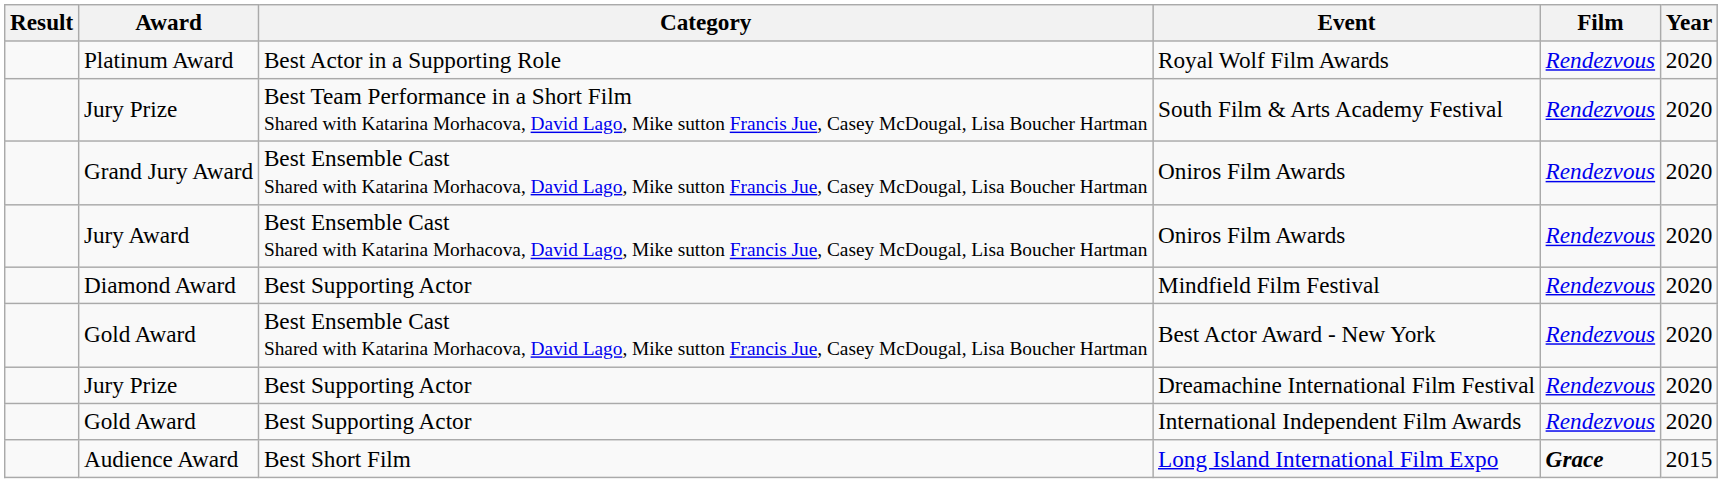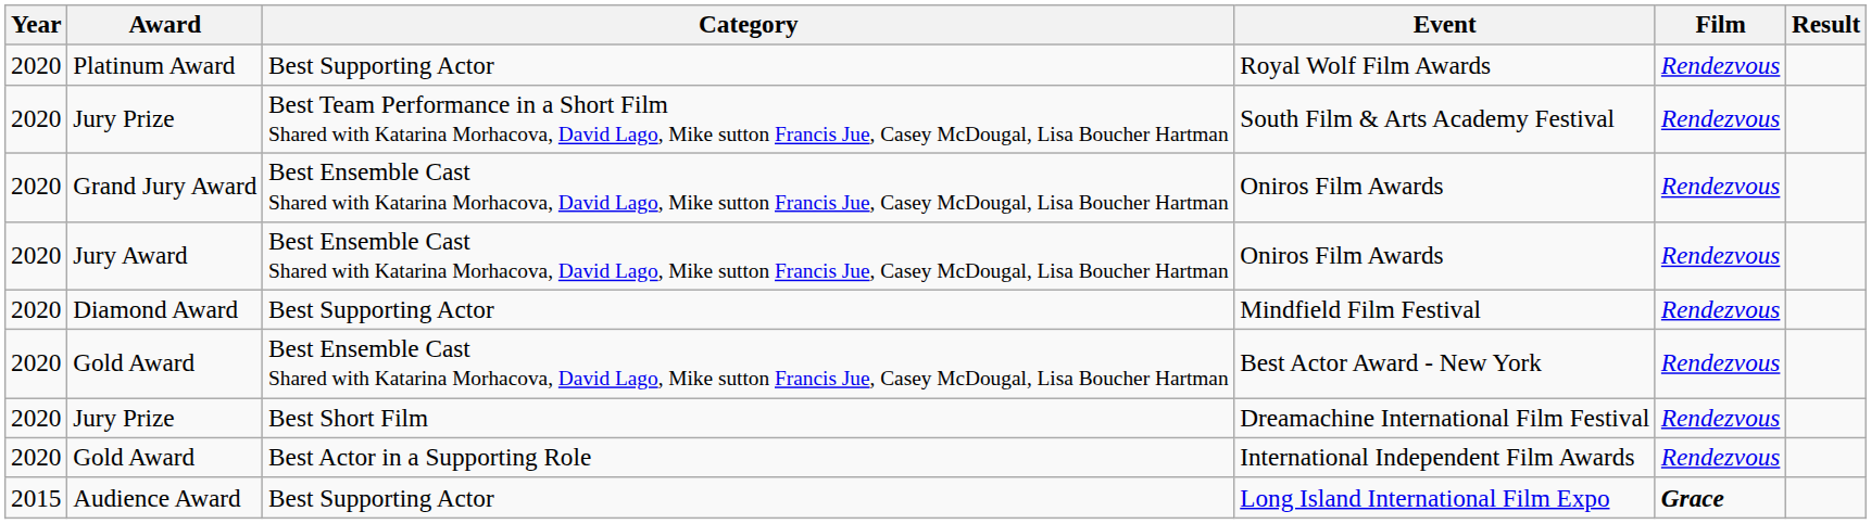 <table class="wikitable">
 <tr>
-<th>Result</th>
+<th>Year</th>
 <th>Award</th>
 <th>Category</th>
 <th>Event</th>
 <th>Film</th>
-<th>Year</th>
+<th>Result</th>
 </tr>
 <tr>
-<td></td>
+<td>2020</td>
 <td>Platinum Award</td>
-<td>Best Actor in a Supporting Role</td>
+<td>Best Supporting Actor</td>
 <td>Royal Wolf Film Awards</td>
 <td><em><a href='#'>Rendezvous</a></em></td>
-<td>2020</td>
+<td></td>
 </tr>
 <tr>
-<td></td>
+<td>2020</td>
 <td>Jury Prize</td>
 <td>Best Team Performance in a Short Film<br><small>Shared with Katarina Morhacova, <a href='#'>David Lago</a>, Mike sutton <a href='#'>Francis Jue</a>, Casey McDougal, Lisa Boucher Hartman</small></td>
 <td>South Film & Arts Academy Festival<br></td>
 <td><em><a href='#'>Rendezvous</a></em></td>
-<td>2020</td>
+<td></td>
 </tr>
 <tr>
-<td></td>
+<td>2020</td>
 <td>Grand Jury Award</td>
 <td>Best Ensemble Cast<br><small>Shared with Katarina Morhacova, <a href='#'>David Lago</a>, Mike sutton <a href='#'>Francis Jue</a>, Casey McDougal, Lisa Boucher Hartman</small></td>
 <td>Oniros Film Awards</td>
 <td><a href='#'><em>Rendezvous</em></a></td>
-<td>2020</td>
+<td></td>
 </tr>
 <tr>
-<td></td>
+<td>2020</td>
 <td>Jury Award</td>
 <td>Best Ensemble Cast<br><small>Shared with Katarina Morhacova, <a href='#'>David Lago</a>, Mike sutton <a href='#'>Francis Jue</a>, Casey McDougal, Lisa Boucher Hartman</small></td>
 <td>Oniros Film Awards</td>
 <td><a href='#'><em>Rendezvous</em></a></td>
-<td>2020</td>
+<td></td>
 </tr>
 <tr>
-<td></td>
+<td>2020</td>
 <td>Diamond Award</td>
 <td>Best Supporting Actor</td>
 <td>Mindfield Film Festival</td>
 <td><a href='#'><em>Rendezvous</em></a></td>
-<td>2020</td>
+<td></td>
 </tr>
 <tr>
-<td></td>
+<td>2020</td>
 <td>Gold Award</td>
 <td>Best Ensemble Cast<br><small>Shared with Katarina Morhacova, <a href='#'>David Lago</a>, Mike sutton <a href='#'>Francis Jue</a>, Casey McDougal, Lisa Boucher Hartman</small></td>
 <td>Best Actor Award - New York</td>
 <td><a href='#'><em>Rendezvous</em></a></td>
-<td>2020</td>
+<td></td>
 </tr>
 <tr>
-<td></td>
+<td>2020</td>
 <td>Jury Prize</td>
-<td>Best Supporting Actor</td>
+<td>Best Short Film</td>
 <td>Dreamachine International Film Festival</td>
 <td><a href='#'><em>Rendezvous</em></a></td>
-<td>2020</td>
+<td></td>
 </tr>
 <tr>
-<td></td>
+<td>2020</td>
 <td>Gold Award</td>
-<td>Best Supporting Actor</td>
+<td>Best Actor in a Supporting Role</td>
 <td>International Independent Film Awards</td>
 <td><a href='#'><em>Rendezvous</em></a></td>
-<td>2020</td>
+<td></td>
 </tr>
 <tr>
-<td></td>
+<td>2015</td>
 <td>Audience Award</td>
-<td>Best Short Film</td>
+<td>Best Supporting Actor</td>
 <td><a href='#'>Long Island International Film Expo</a></td>
 <td><strong><em>Grace</em></strong></td>
-<td>2015</td>
+<td></td>
 </tr>
 </table>
